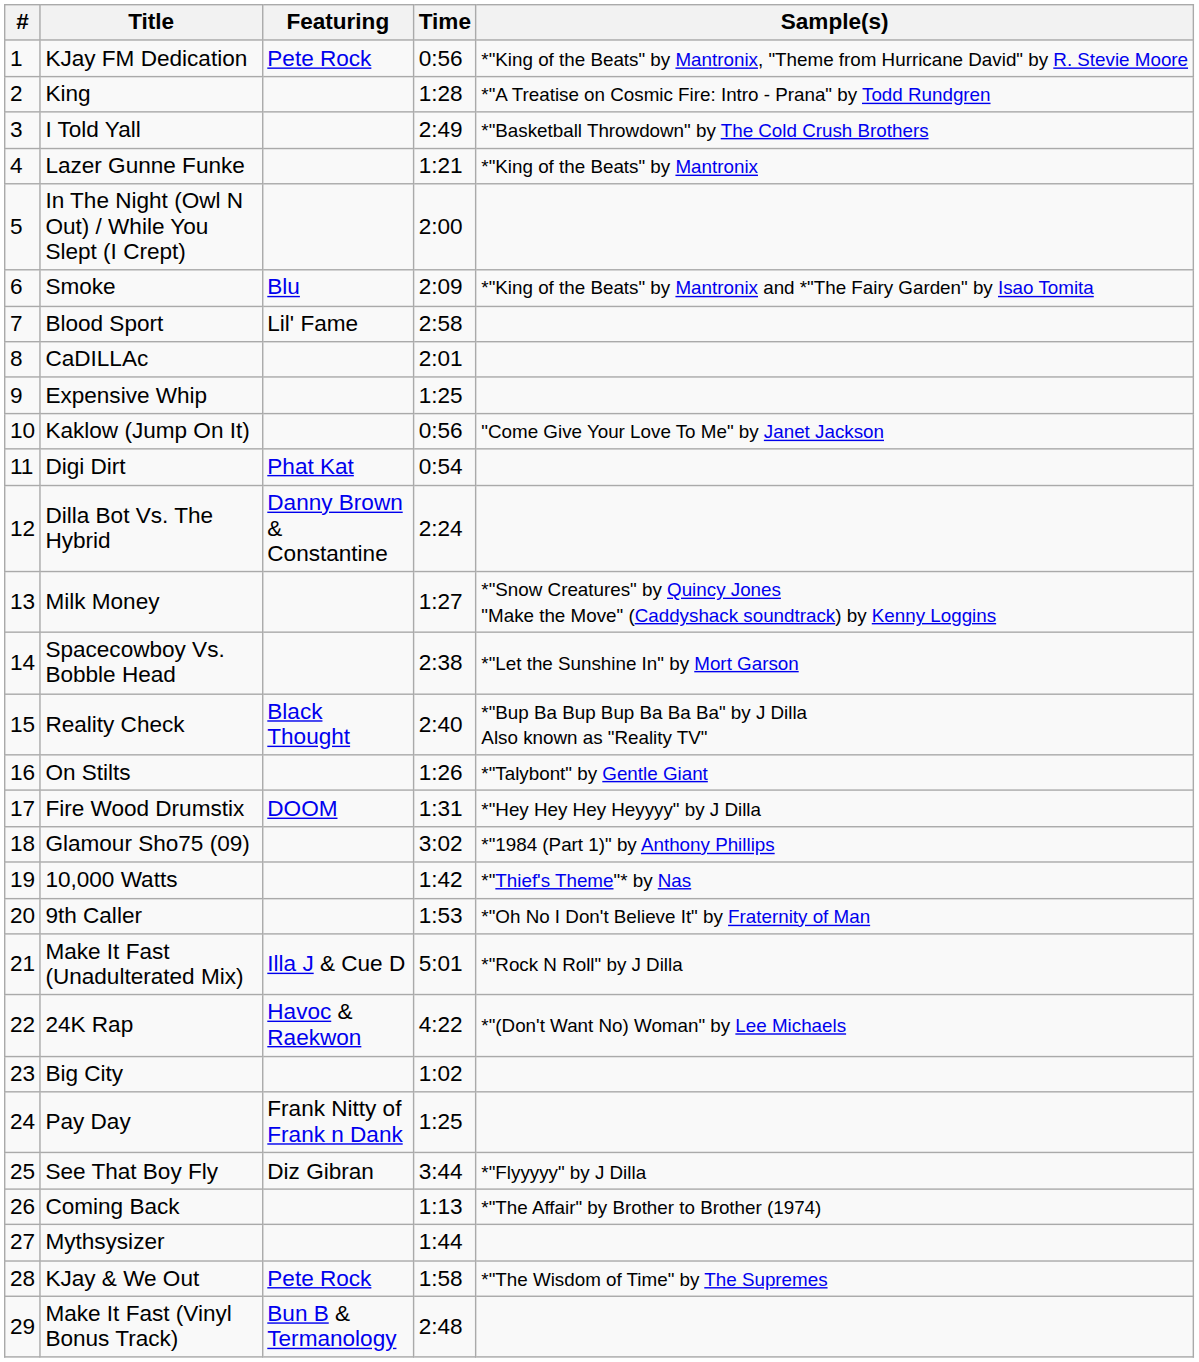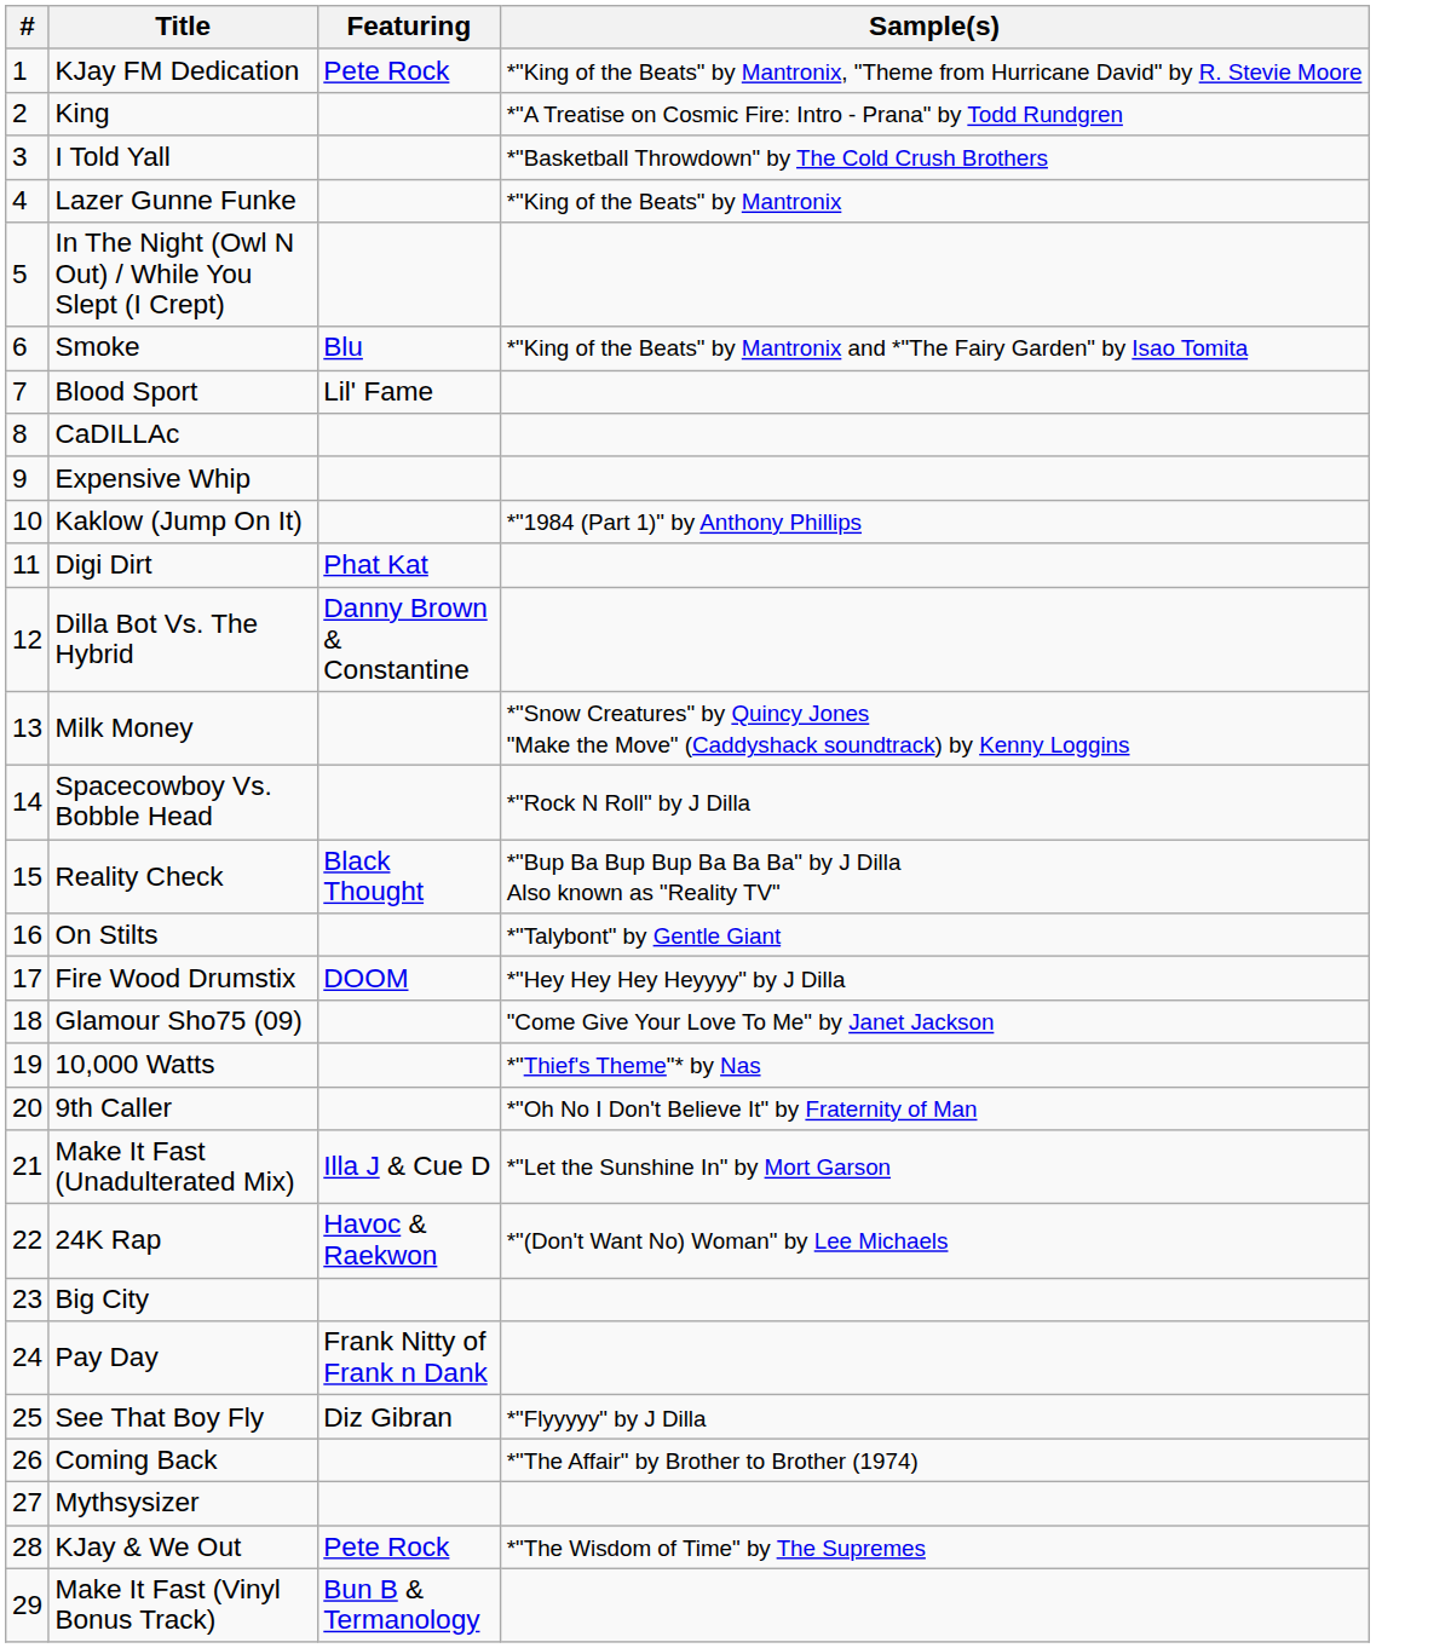 <table class="wikitable">
 <tr>
 <th style="text-align:center;">#</th>
 <th style="text-align:center; width:150px;">Title</th>
 <th style="text-align:center; width:100px;">Featuring</th>
-<th style="text-align:center;">Time</th>
 <th style="text-align:center;">Sample(s)</th>
 </tr>
 <tr>
 <td>1</td>
 <td>KJay FM Dedication</td>
 <td><a href='#'>Pete Rock</a></td>
-<td>0:56</td>
 <td><small>*"King of the Beats" by <a href='#'>Mantronix</a>, "Theme from Hurricane David" by <a href='#'>R. Stevie Moore</a></small></td>
 </tr>
 <tr>
 <td>2</td>
 <td>King</td>
 <td></td>
-<td>1:28</td>
 <td><small>*"A Treatise on Cosmic Fire: Intro - Prana" by <a href='#'>Todd Rundgren</a></small></td>
 </tr>
 <tr>
 <td>3</td>
 <td>I Told Yall</td>
 <td></td>
-<td>2:49</td>
 <td><small>*"Basketball Throwdown" by <a href='#'>The Cold Crush Brothers</a></small></td>
 </tr>
 <tr>
 <td>4</td>
 <td>Lazer Gunne Funke</td>
 <td></td>
-<td>1:21</td>
 <td><small>*"King of the Beats" by <a href='#'>Mantronix</a></small></td>
 </tr>
 <tr>
 <td>5</td>
 <td>In The Night (Owl N Out) / While You Slept (I Crept)</td>
 <td></td>
-<td>2:00</td>
 <td></td>
 </tr>
 <tr>
 <td>6</td>
 <td>Smoke</td>
 <td><a href='#'>Blu</a></td>
-<td>2:09</td>
 <td><small>*"King of the Beats" by <a href='#'>Mantronix</a> and *"The Fairy Garden" by <a href='#'>Isao Tomita</a></small></td>
 </tr>
 <tr>
 <td>7</td>
 <td>Blood Sport</td>
 <td>Lil' Fame</td>
-<td>2:58</td>
 <td></td>
 </tr>
 <tr>
 <td>8</td>
 <td>CaDILLAc</td>
 <td></td>
-<td>2:01</td>
 <td></td>
 </tr>
 <tr>
 <td>9</td>
 <td>Expensive Whip</td>
 <td></td>
-<td>1:25</td>
 <td></td>
 </tr>
 <tr>
 <td>10</td>
 <td>Kaklow (Jump On It)</td>
 <td></td>
-<td>0:56</td>
-<td><small>"Come Give Your Love To Me" by <a href='#'>Janet Jackson</a></small></td>
+<td><small>*"1984 (Part 1)" by <a href='#'>Anthony Phillips</a></small></td>
 </tr>
 <tr>
 <td>11</td>
 <td>Digi Dirt</td>
 <td><a href='#'>Phat Kat</a></td>
-<td>0:54</td>
 <td></td>
 </tr>
 <tr>
 <td>12</td>
 <td>Dilla Bot Vs. The Hybrid</td>
 <td><a href='#'>Danny Brown</a> & Constantine</td>
-<td>2:24</td>
 <td></td>
 </tr>
 <tr>
 <td>13</td>
 <td>Milk Money</td>
 <td></td>
-<td>1:27</td>
 <td><small>*"Snow Creatures" by <a href='#'>Quincy Jones</a><br>"Make the Move" (<a href='#'>Caddyshack soundtrack</a>) by <a href='#'>Kenny Loggins</a></small></td>
 </tr>
 <tr>
 <td>14</td>
 <td>Spacecowboy Vs. Bobble Head</td>
 <td></td>
-<td>2:38</td>
-<td><small>*"Let the Sunshine In" by <a href='#'>Mort Garson</a></small></td>
+<td><small>*"Rock N Roll" by J Dilla</small></td>
 </tr>
 <tr>
 <td>15</td>
 <td>Reality Check</td>
 <td><a href='#'>Black Thought</a></td>
-<td>2:40</td>
 <td><small>*"Bup Ba Bup Bup Ba Ba Ba" by J Dilla<br>Also known as "Reality TV"</small></td>
 </tr>
 <tr>
 <td>16</td>
 <td>On Stilts</td>
 <td></td>
-<td>1:26</td>
 <td><small>*"Talybont" by <a href='#'>Gentle Giant</a></small></td>
 </tr>
 <tr>
 <td>17</td>
 <td>Fire Wood Drumstix</td>
 <td><a href='#'>DOOM</a></td>
-<td>1:31</td>
 <td><small>*"Hey Hey Hey Heyyyy" by J Dilla</small></td>
 </tr>
 <tr>
 <td>18</td>
 <td>Glamour Sho75 (09)</td>
 <td></td>
-<td>3:02</td>
-<td><small>*"1984 (Part 1)" by <a href='#'>Anthony Phillips</a></small></td>
+<td><small>"Come Give Your Love To Me" by <a href='#'>Janet Jackson</a></small></td>
 </tr>
 <tr>
 <td>19</td>
 <td>10,000 Watts</td>
 <td></td>
-<td>1:42</td>
 <td><small>*"<a href='#'>Thief's Theme</a>"* by <a href='#'>Nas</a></small></td>
 </tr>
 <tr>
 <td>20</td>
 <td>9th Caller</td>
 <td></td>
-<td>1:53</td>
 <td><small>*"Oh No I Don't Believe It" by <a href='#'>Fraternity of Man</a></small></td>
 </tr>
 <tr>
 <td>21</td>
 <td>Make It Fast (Unadulterated Mix)</td>
 <td><a href='#'>Illa J</a> & Cue D</td>
-<td>5:01</td>
-<td><small>*"Rock N Roll" by J Dilla</small></td>
+<td><small>*"Let the Sunshine In" by <a href='#'>Mort Garson</a></small></td>
 </tr>
 <tr>
 <td>22</td>
 <td>24K Rap</td>
 <td><a href='#'>Havoc</a> & <a href='#'>Raekwon</a></td>
-<td>4:22</td>
 <td><small>*"(Don't Want No) Woman" by <a href='#'>Lee Michaels</a></small></td>
 </tr>
 <tr>
 <td>23</td>
 <td>Big City</td>
 <td></td>
-<td>1:02</td>
 <td></td>
 </tr>
 <tr>
 <td>24</td>
 <td>Pay Day</td>
 <td>Frank Nitty of <a href='#'>Frank n Dank</a></td>
-<td>1:25</td>
 <td></td>
 </tr>
 <tr>
 <td>25</td>
 <td>See That Boy Fly</td>
 <td>Diz Gibran</td>
-<td>3:44</td>
 <td><small>*"Flyyyyy" by J Dilla</small></td>
 </tr>
 <tr>
 <td>26</td>
 <td>Coming Back</td>
 <td></td>
-<td>1:13</td>
 <td><small>*"The Affair" by Brother to Brother (1974)</small></td>
 </tr>
 <tr>
 <td>27</td>
 <td>Mythsysizer</td>
 <td></td>
-<td>1:44</td>
 <td></td>
 </tr>
 <tr>
 <td>28</td>
 <td>KJay & We Out</td>
 <td><a href='#'>Pete Rock</a></td>
-<td>1:58</td>
 <td><small>*"The Wisdom of Time" by <a href='#'>The Supremes</a></small></td>
 </tr>
 <tr>
 <td>29</td>
 <td>Make It Fast (Vinyl Bonus Track)</td>
 <td><a href='#'>Bun B</a> & <a href='#'>Termanology</a></td>
-<td>2:48</td>
 <td></td>
 </tr>
 </table>
